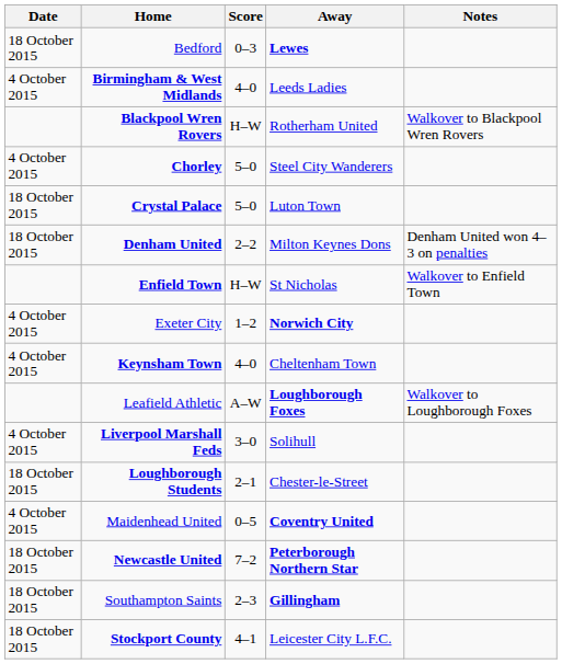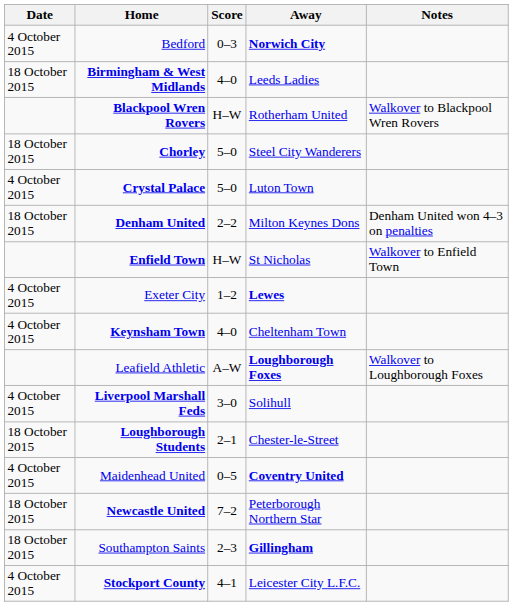 <table class=wikitable>
 <tr>
 <th>Date</th>
 <th>Home</th>
 <th>Score</th>
 <th>Away</th>
 <th>Notes</th>
 </tr>
 <tr>
-<td>18 October 2015</td>
+<td>4 October 2015</td>
 <td style="text-align:right;"><a href='#'>Bedford</a></td>
 <td style="text-align:center;">0–3</td>
-<td><strong><a href='#'>Lewes</a></strong></td>
+<td><strong><a href='#'>Norwich City</a></strong></td>
 <td></td>
 </tr>
 <tr>
-<td>4 October 2015</td>
+<td>18 October 2015</td>
 <td style="text-align:right;"><strong><a href='#'>Birmingham & West Midlands</a></strong></td>
 <td style="text-align:center;">4–0</td>
 <td><a href='#'>Leeds Ladies</a></td>
 <td></td>
 </tr>
 <tr>
 <td></td>
 <td style="text-align:right;"><strong><a href='#'>Blackpool Wren Rovers</a></strong></td>
 <td style="text-align:center;">H–W</td>
 <td><a href='#'>Rotherham United</a></td>
 <td><a href='#'>Walkover</a> to Blackpool Wren Rovers</td>
 </tr>
 <tr>
-<td>4 October 2015</td>
+<td>18 October 2015</td>
 <td style="text-align:right;"><strong><a href='#'>Chorley</a></strong></td>
 <td style="text-align:center;">5–0</td>
 <td><a href='#'>Steel City Wanderers</a></td>
 <td></td>
 </tr>
 <tr>
-<td>18 October 2015</td>
+<td>4 October 2015</td>
 <td style="text-align:right;"><strong><a href='#'>Crystal Palace</a></strong></td>
 <td style="text-align:center;">5–0</td>
 <td><a href='#'>Luton Town</a></td>
 <td></td>
 </tr>
 <tr>
 <td>18 October 2015</td>
 <td style="text-align:right;"><strong><a href='#'>Denham United</a></strong></td>
 <td style="text-align:center;">2–2</td>
 <td><a href='#'>Milton Keynes Dons</a></td>
 <td>Denham United won 4–3 on <a href='#'>penalties</a></td>
 </tr>
 <tr>
 <td></td>
 <td style="text-align:right;"><strong><a href='#'>Enfield Town</a></strong></td>
 <td style="text-align:center;">H–W</td>
 <td><a href='#'>St Nicholas</a></td>
 <td><a href='#'>Walkover</a> to Enfield Town</td>
 </tr>
 <tr>
 <td>4 October 2015</td>
 <td style="text-align:right;"><a href='#'>Exeter City</a></td>
 <td style="text-align:center;">1–2</td>
-<td><strong><a href='#'>Norwich City</a></strong></td>
+<td><strong><a href='#'>Lewes</a></strong></td>
 <td></td>
 </tr>
 <tr>
 <td>4 October 2015</td>
 <td style="text-align:right;"><strong><a href='#'>Keynsham Town</a></strong></td>
 <td style="text-align:center;">4–0</td>
 <td><a href='#'>Cheltenham Town</a></td>
 <td></td>
 </tr>
 <tr>
 <td></td>
 <td style="text-align:right;"><a href='#'>Leafield Athletic</a></td>
 <td style="text-align:center;">A–W</td>
 <td><strong><a href='#'>Loughborough Foxes</a></strong></td>
 <td><a href='#'>Walkover</a> to Loughborough Foxes</td>
 </tr>
 <tr>
 <td>4 October 2015</td>
 <td style="text-align:right;"><strong><a href='#'>Liverpool Marshall Feds</a></strong></td>
 <td style="text-align:center;">3–0</td>
 <td><a href='#'>Solihull</a></td>
 <td></td>
 </tr>
 <tr>
 <td>18 October 2015</td>
 <td style="text-align:right;"><strong><a href='#'>Loughborough Students</a></strong></td>
 <td style="text-align:center;">2–1</td>
 <td><a href='#'>Chester-le-Street</a></td>
 <td></td>
 </tr>
 <tr>
 <td>4 October 2015</td>
 <td style="text-align:right;"><a href='#'>Maidenhead United</a></td>
 <td style="text-align:center;">0–5</td>
 <td><strong><a href='#'>Coventry United</a></strong></td>
 <td></td>
 </tr>
 <tr>
 <td>18 October 2015</td>
 <td style="text-align:right;"><strong><a href='#'>Newcastle United</a></strong></td>
 <td style="text-align:center;">7–2</td>
-<td><strong><a href='#'>Peterborough Northern Star</a></strong></td>
+<td><a href='#'>Peterborough Northern Star</a></td>
 <td></td>
 </tr>
 <tr>
 <td>18 October 2015</td>
 <td style="text-align:right;"><a href='#'>Southampton Saints</a></td>
 <td style="text-align:center;">2–3</td>
 <td><strong><a href='#'>Gillingham</a></strong></td>
 <td></td>
 </tr>
 <tr>
-<td>18 October 2015</td>
+<td>4 October 2015</td>
 <td style="text-align:right;"><strong><a href='#'>Stockport County</a></strong></td>
 <td style="text-align:center;">4–1</td>
 <td><a href='#'>Leicester City L.F.C.</a></td>
 <td></td>
 </tr>
 </table>
